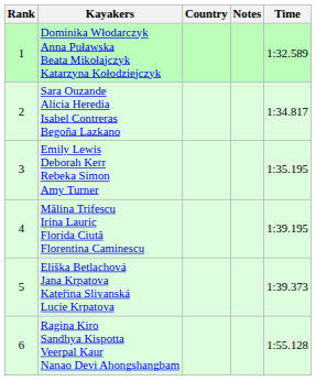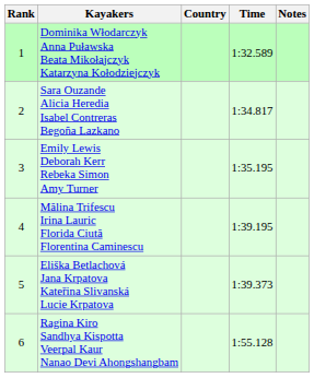 <table class="wikitable" style="text-align:center">
 <tr>
 <th>Rank</th>
 <th>Kayakers</th>
 <th>Country</th>
+<th>Time</th>
 <th>Notes</th>
-<th>Time</th>
 </tr>
 <tr bgcolor=bbffbb>
 <td>1</td>
 <td align="left"><a href='#'>Dominika Włodarczyk</a><br><a href='#'>Anna Puławska</a><br><a href='#'>Beata Mikołajczyk</a><br><a href='#'>Katarzyna Kołodziejczyk</a></td>
 <td align="left"></td>
+<td>1:32.589</td>
 <td></td>
-<td>1:32.589</td>
 </tr>
 <tr bgcolor=ddffdd>
 <td>2</td>
 <td align="left"><a href='#'>Sara Ouzande</a><br><a href='#'>Alicia Heredia</a><br><a href='#'>Isabel Contreras</a><br><a href='#'>Begoña Lazkano</a></td>
 <td align="left"></td>
+<td>1:34.817</td>
 <td></td>
-<td>1:34.817</td>
 </tr>
 <tr bgcolor=ddffdd>
 <td>3</td>
 <td align="left"><a href='#'>Emily Lewis</a><br><a href='#'>Deborah Kerr</a><br><a href='#'>Rebeka Simon</a><br><a href='#'>Amy Turner</a></td>
 <td align="left"></td>
+<td>1:35.195</td>
 <td></td>
-<td>1:35.195</td>
 </tr>
 <tr bgcolor=ddffdd>
 <td>4</td>
 <td align="left"><a href='#'>Mălina Trifescu</a><br><a href='#'>Irina Lauric</a><br><a href='#'>Florida Ciută</a><br><a href='#'>Florentina Caminescu</a></td>
 <td align="left"></td>
+<td>1:39.195</td>
 <td></td>
-<td>1:39.195</td>
 </tr>
 <tr bgcolor=ddffdd>
 <td>5</td>
 <td align="left"><a href='#'>Eliška Betlachová</a><br><a href='#'>Jana Krpatova</a><br><a href='#'>Kateřina Slivanská</a><br><a href='#'>Lucie Krpatova</a></td>
 <td align="left"></td>
+<td>1:39.373</td>
 <td></td>
-<td>1:39.373</td>
 </tr>
 <tr bgcolor=ddffdd>
 <td>6</td>
 <td align="left"><a href='#'>Ragina Kiro</a><br><a href='#'>Sandhya Kispotta</a><br><a href='#'>Veerpal Kaur</a><br><a href='#'>Nanao Devi Ahongshangbam</a></td>
 <td align="left"></td>
+<td>1:55.128</td>
 <td></td>
-<td>1:55.128</td>
 </tr>
 </table>
